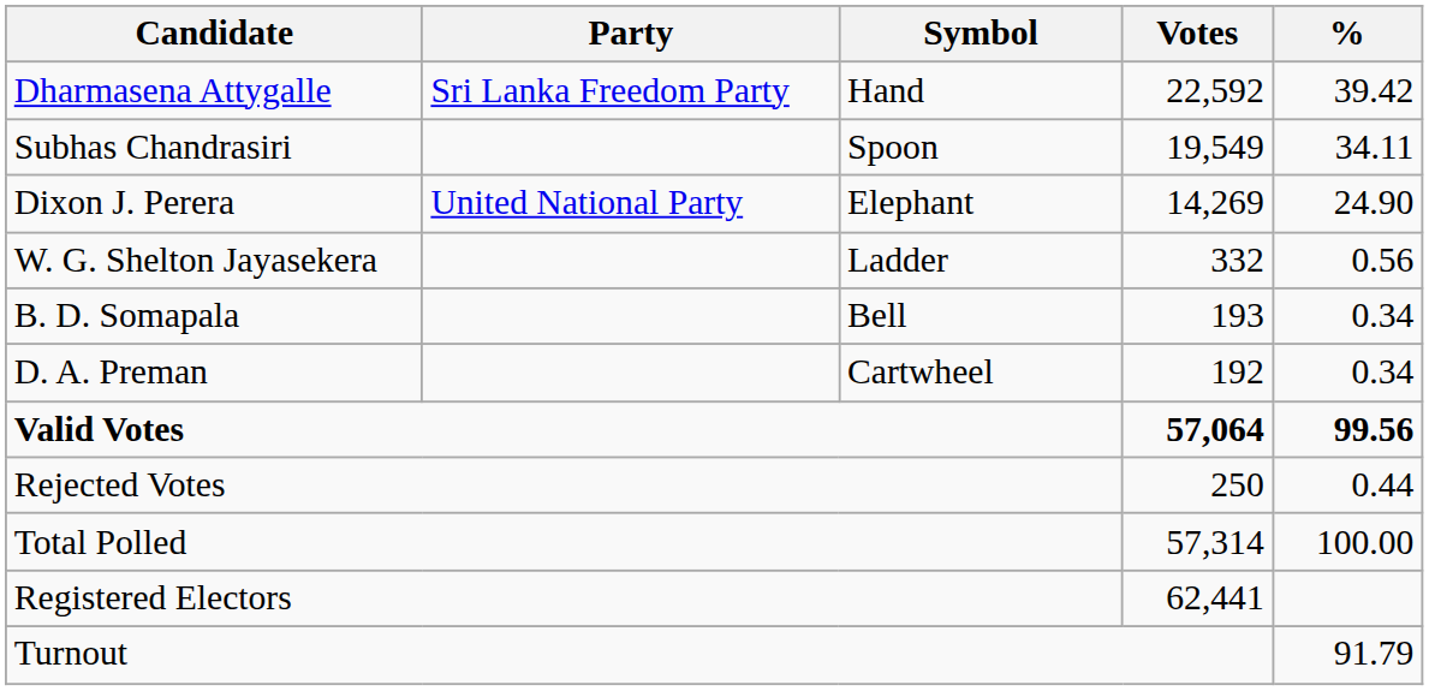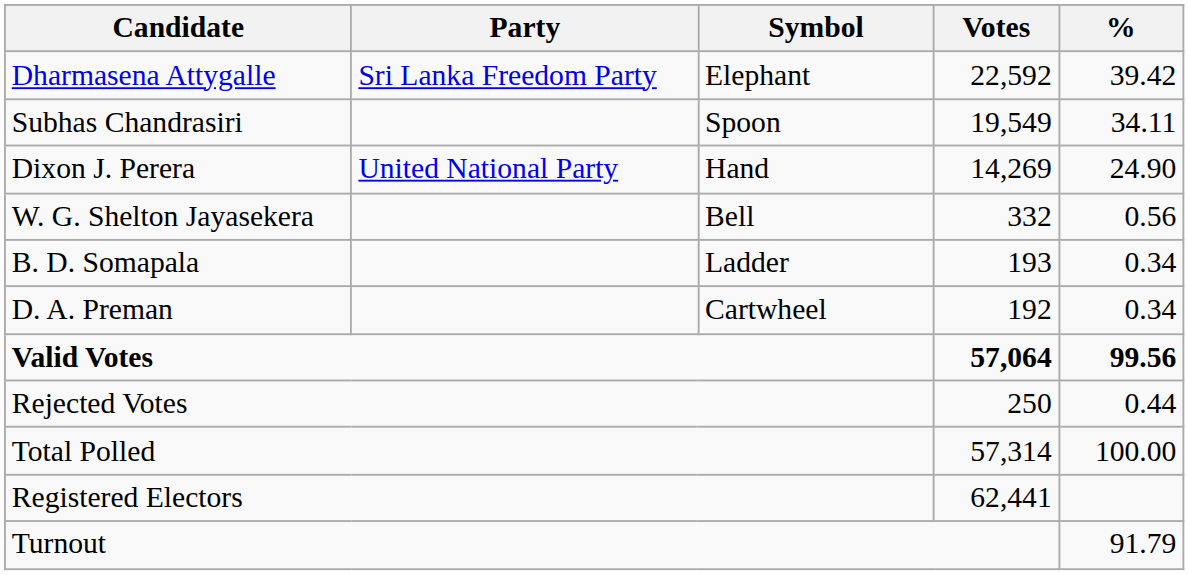 <table class="wikitable" border="1" style="text-align:right;">
 <tr>
 <th align=left width="180">Candidate</th>
 <th align=left width="180">Party</th>
 <th align=left width="120">Symbol</th>
 <th align=left width="60">Votes</th>
 <th align=left width="60">%</th>
 </tr>
 <tr>
 <td align=left><a href='#'>Dharmasena Attygalle</a></td>
 <td align=left><a href='#'>Sri Lanka Freedom Party</a></td>
-<td align=left>Hand</td>
+<td align=left>Elephant</td>
 <td align=right>22,592</td>
 <td align=right>39.42</td>
 </tr>
 <tr>
 <td align=left>Subhas Chandrasiri</td>
 <td align=left></td>
 <td align=left>Spoon</td>
 <td align=right>19,549</td>
 <td align=right>34.11</td>
 </tr>
 <tr>
 <td align=left>Dixon J. Perera</td>
 <td align=left><a href='#'>United National Party</a></td>
-<td align=left>Elephant</td>
+<td align=left>Hand</td>
 <td align=right>14,269</td>
 <td align=right>24.90</td>
 </tr>
 <tr>
 <td align=left>W. G. Shelton Jayasekera</td>
 <td align=left></td>
-<td align=left>Ladder</td>
+<td align=left>Bell</td>
 <td align=right>332</td>
 <td align=right>0.56</td>
 </tr>
 <tr>
 <td align=left>B. D. Somapala</td>
 <td align=left></td>
-<td align=left>Bell</td>
+<td align=left>Ladder</td>
 <td align=right>193</td>
 <td align=right>0.34</td>
 </tr>
 <tr>
 <td align=left>D. A. Preman</td>
 <td align=left></td>
 <td align=left>Cartwheel</td>
 <td align=right>192</td>
 <td align=right>0.34</td>
 </tr>
 <tr>
 <td align=left colspan=3><strong>Valid Votes</strong></td>
 <td align=right><strong>57,064</strong></td>
 <td align=right><strong>99.56</strong></td>
 </tr>
 <tr>
 <td align=left colspan=3>Rejected Votes</td>
 <td align=right>250</td>
 <td align=right>0.44</td>
 </tr>
 <tr>
 <td align=left colspan=3>Total Polled</td>
 <td align=right>57,314</td>
 <td align=right>100.00</td>
 </tr>
 <tr>
 <td align=left colspan=3>Registered Electors</td>
 <td align=right>62,441</td>
 <td></td>
 </tr>
 <tr>
 <td align=left colspan=4>Turnout</td>
 <td align=right>91.79</td>
 </tr>
 </table>
